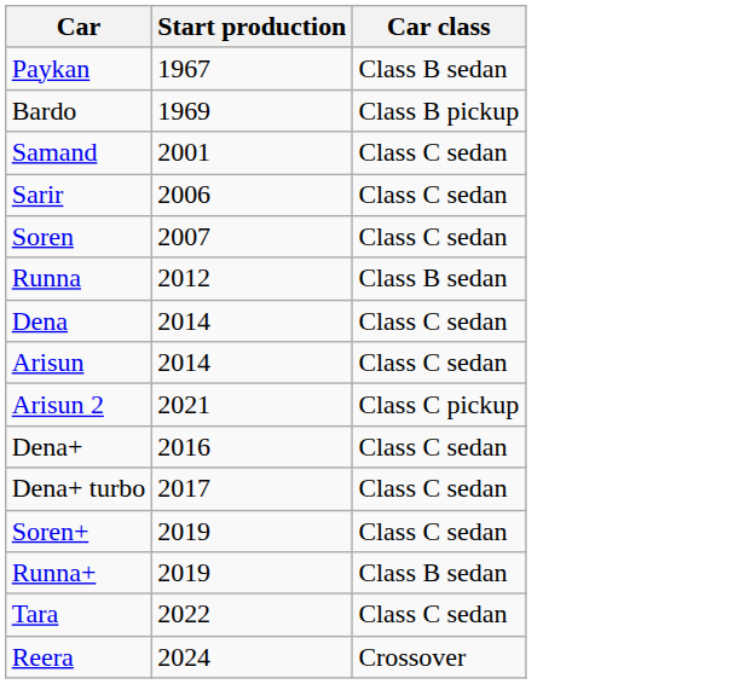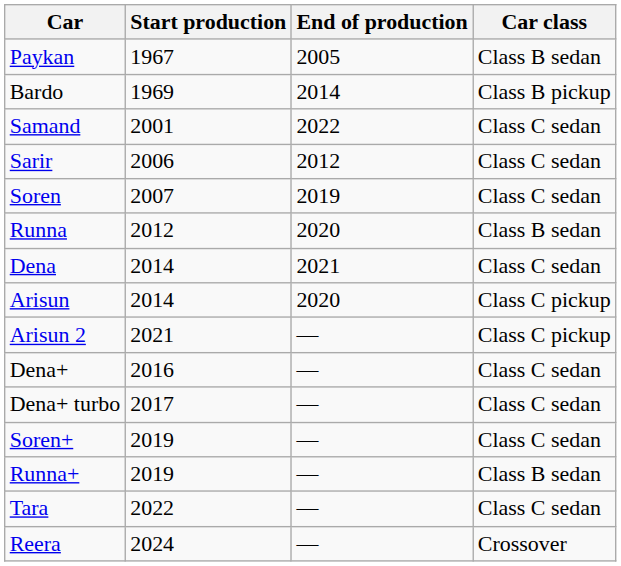 <table class="wikitable">
 <tr>
 <th>Car</th>
 <th>Start production</th>
+<th>End of production</th>
 <th>Car class</th>
 </tr>
 <tr>
 <td><a href='#'>Paykan</a></td>
 <td>1967</td>
+<td>2005</td>
 <td>Class B sedan</td>
 </tr>
 <tr>
 <td>Bardo</td>
 <td>1969</td>
+<td>2014</td>
 <td>Class B pickup</td>
 </tr>
 <tr>
 <td><a href='#'>Samand</a></td>
 <td>2001</td>
+<td>2022</td>
 <td>Class C sedan</td>
 </tr>
 <tr>
 <td><a href='#'>Sarir</a></td>
 <td>2006</td>
+<td>2012</td>
 <td>Class C sedan</td>
 </tr>
 <tr>
 <td><a href='#'>Soren</a></td>
 <td>2007</td>
+<td>2019</td>
 <td>Class C sedan</td>
 </tr>
 <tr>
 <td><a href='#'>Runna</a></td>
 <td>2012</td>
+<td>2020</td>
 <td>Class B sedan</td>
 </tr>
 <tr>
 <td><a href='#'>Dena</a></td>
 <td>2014</td>
+<td>2021</td>
 <td>Class C sedan</td>
 </tr>
 <tr>
 <td><a href='#'>Arisun</a></td>
 <td>2014</td>
-<td>Class C sedan</td>
+<td>2020</td>
+<td>Class C pickup</td>
 </tr>
 <tr>
 <td><a href='#'>Arisun 2</a></td>
 <td>2021</td>
+<td>—</td>
 <td>Class C pickup</td>
 </tr>
 <tr>
 <td>Dena+</td>
 <td>2016</td>
+<td>—</td>
 <td>Class C sedan</td>
 </tr>
 <tr>
 <td>Dena+ turbo</td>
 <td>2017</td>
+<td>—</td>
 <td>Class C sedan</td>
 </tr>
 <tr>
 <td><a href='#'>Soren+</a></td>
 <td>2019</td>
+<td>—</td>
 <td>Class C sedan</td>
 </tr>
 <tr>
 <td><a href='#'>Runna+</a></td>
 <td>2019</td>
+<td>—</td>
 <td>Class B sedan</td>
 </tr>
 <tr>
 <td><a href='#'>Tara</a></td>
 <td>2022</td>
+<td>—</td>
 <td>Class C sedan</td>
 </tr>
 <tr>
 <td><a href='#'>Reera</a></td>
 <td>2024</td>
+<td>—</td>
 <td>Crossover</td>
 </tr>
 </table>
